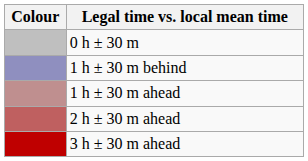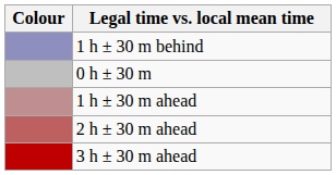 <table cellpadding="4" align="right" class="wikitable" style="width:300px;margin-right:0px;">
 <tr>
 <th>Colour</th>
 <th>Legal time vs. local mean time</th>
 </tr>
 <tr>
+<td style="background: #8f8fbf;"></td>
+<td>1 h ± 30 m behind</td>
+</tr>
+<tr>
 <td style="background: #bfbfbf;"></td>
 <td>0 h ± 30 m</td>
-</tr>
-<tr>
-<td style="background: #8f8fbf;"></td>
-<td>1 h ± 30 m behind</td>
 </tr>
 <tr>
 <td style="background: #bf8f8f;"></td>
 <td>1 h ± 30 m ahead</td>
 </tr>
 <tr>
 <td style="background: #bf6060;"></td>
 <td>2 h ± 30 m ahead</td>
 </tr>
 <tr>
 <td style="background: #bf0000;"></td>
 <td>3 h ± 30 m ahead</td>
 </tr>
 </table>
